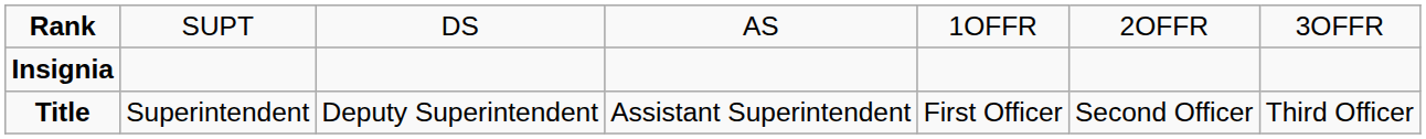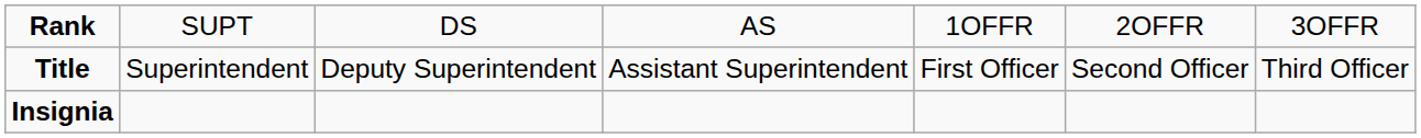 <table class="wikitable" style="text-align:center">
 <tr>
 <td><strong>Rank</strong></td>
 <td>SUPT</td>
 <td>DS</td>
 <td>AS</td>
 <td>1OFFR</td>
 <td>2OFFR</td>
 <td>3OFFR</td>
 </tr>
 <tr>
+<td><strong>Title</strong></td>
+<td>Superintendent</td>
+<td>Deputy Superintendent</td>
+<td>Assistant Superintendent</td>
+<td>First Officer</td>
+<td>Second Officer</td>
+<td>Third Officer</td>
+</tr>
+<tr>
 <td><strong>Insignia</strong></td>
 <td></td>
 <td></td>
 <td></td>
 <td></td>
 <td></td>
 <td></td>
 </tr>
-<tr>
-<td><strong>Title</strong></td>
-<td>Superintendent</td>
-<td>Deputy Superintendent</td>
-<td>Assistant Superintendent</td>
-<td>First Officer</td>
-<td>Second Officer</td>
-<td>Third Officer</td>
-</tr>
 </table>
